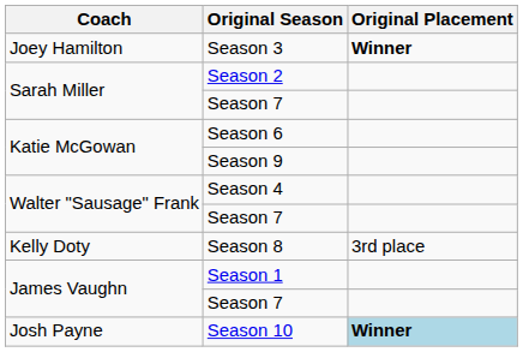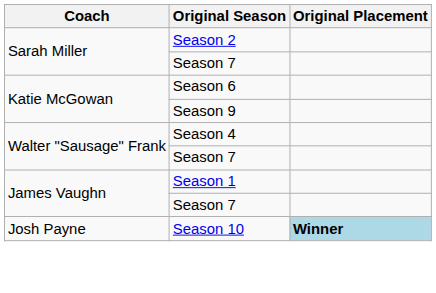 <table class="wikitable">
 <tr>
 <th>Coach</th>
 <th>Original Season</th>
 <th>Original Placement</th>
-</tr>
-<tr>
-<td>Joey Hamilton</td>
-<td>Season 3</td>
-<td><strong>Winner</strong></td>
 </tr>
 <tr>
 <td rowspan="2">Sarah Miller</td>
 <td><a href='#'>Season 2</a></td>
 <td></td>
 </tr>
 <tr>
 <td>Season 7</td>
 <td></td>
 </tr>
 <tr>
 <td rowspan="2">Katie McGowan</td>
 <td>Season 6</td>
 <td></td>
 </tr>
 <tr>
 <td>Season 9</td>
 <td></td>
 </tr>
 <tr>
 <td rowspan="2">Walter "Sausage" Frank</td>
 <td>Season 4</td>
 <td></td>
 </tr>
 <tr>
 <td>Season 7</td>
 <td></td>
 </tr>
 <tr>
-<td>Kelly Doty</td>
-<td>Season 8</td>
-<td>3rd place</td>
-</tr>
-<tr>
 <td rowspan="2">James Vaughn</td>
 <td><a href='#'>Season 1</a></td>
 <td></td>
 </tr>
 <tr>
 <td>Season 7</td>
 <td></td>
 </tr>
 <tr>
 <td>Josh Payne</td>
 <td><a href='#'>Season 10</a></td>
 <td style="background: lightblue;"><strong>Winner</strong></td>
 </tr>
 </table>
